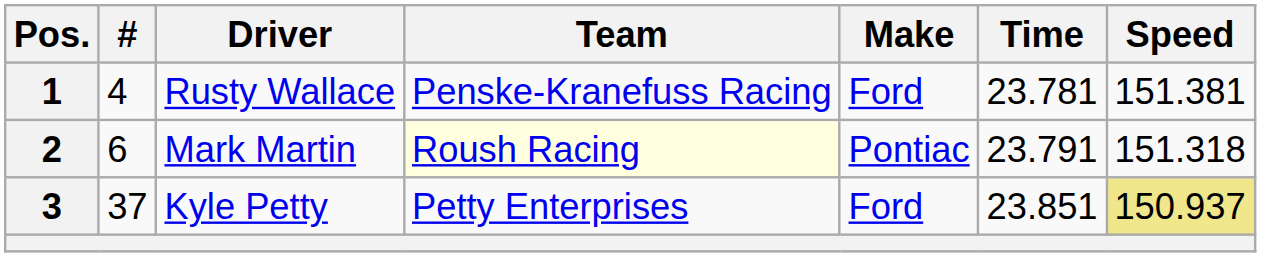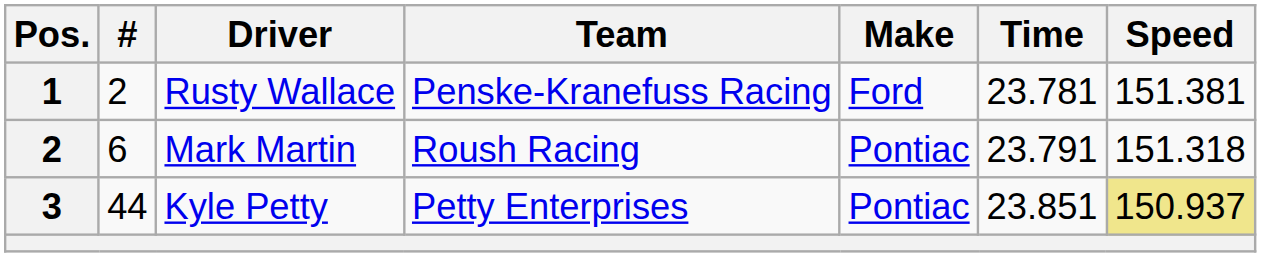 <table class="wikitable" style="font-size:95%">
 <tr>
 <th>Pos.</th>
 <th>#</th>
 <th>Driver</th>
 <th>Team</th>
 <th>Make</th>
 <th>Time</th>
 <th>Speed</th>
 </tr>
 <tr>
 <th>1</th>
-<td>4</td>
+<td>2</td>
 <td><a href='#'>Rusty Wallace</a></td>
 <td><a href='#'>Penske-Kranefuss Racing</a></td>
 <td><a href='#'>Ford</a></td>
 <td>23.781</td>
 <td>151.381</td>
 </tr>
 <tr>
 <th>2</th>
 <td>6</td>
 <td><a href='#'>Mark Martin</a></td>
-<td style="background: lightyellow;"><a href='#'>Roush Racing</a></td>
+<td><a href='#'>Roush Racing</a></td>
 <td><a href='#'>Pontiac</a></td>
 <td>23.791</td>
 <td>151.318</td>
 </tr>
 <tr>
 <th>3</th>
-<td>37</td>
+<td>44</td>
 <td><a href='#'>Kyle Petty</a></td>
 <td><a href='#'>Petty Enterprises</a></td>
-<td><a href='#'>Ford</a></td>
+<td><a href='#'>Pontiac</a></td>
 <td>23.851</td>
 <td style="background: khaki;">150.937</td>
 </tr>
 <tr>
 <th colspan="7"></th>
 </tr>
 </table>
